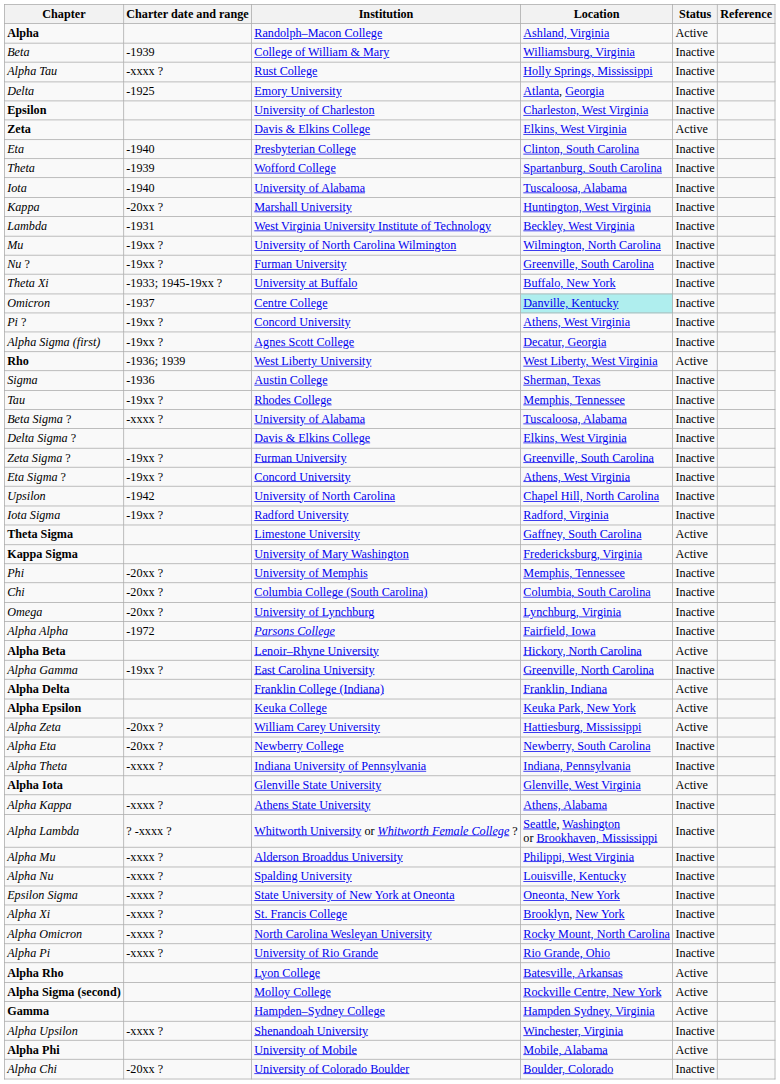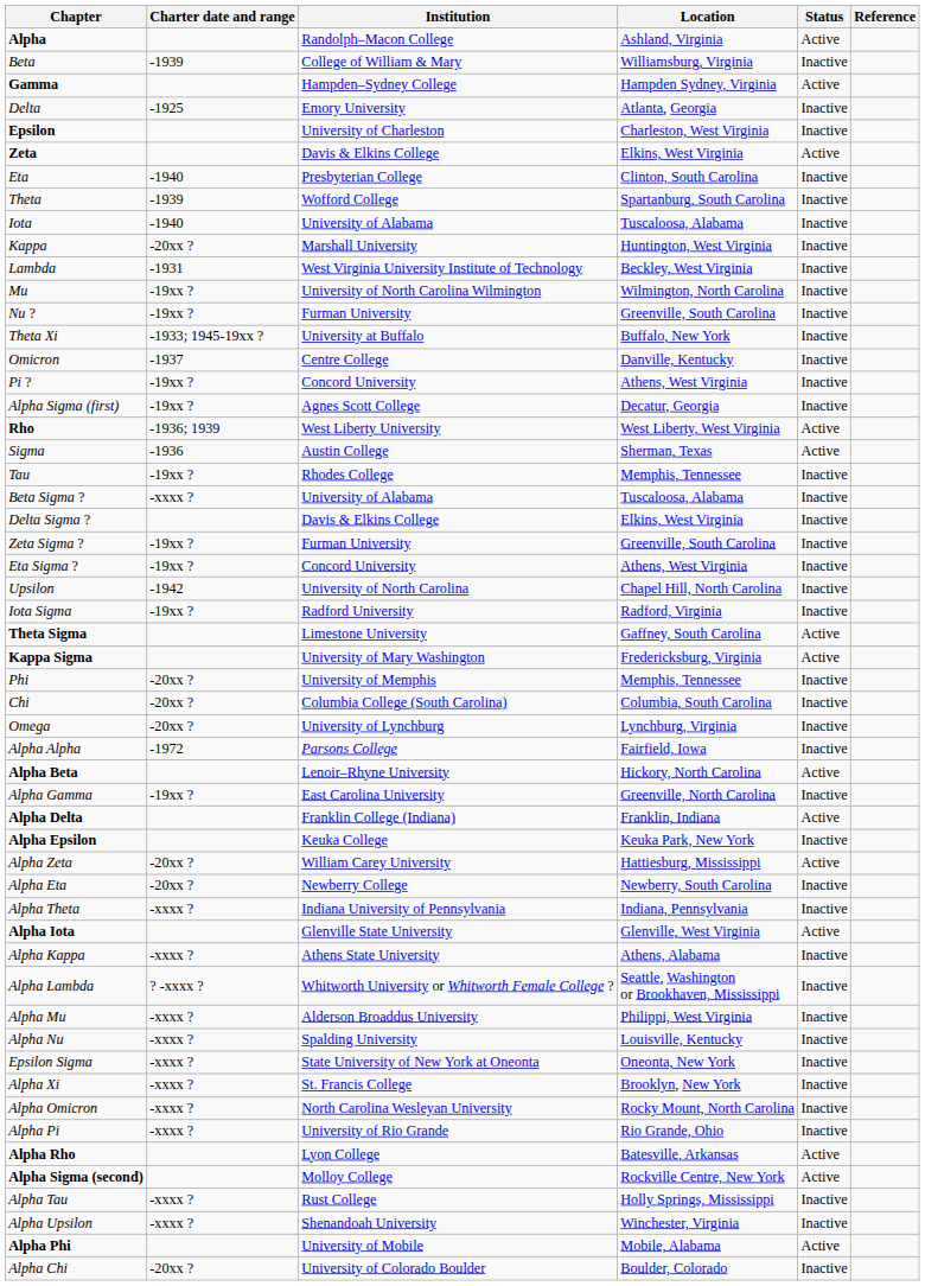 <table class="wikitable sortable">
 <tr>
 <th>Chapter</th>
 <th>Charter date and range</th>
 <th>Institution</th>
 <th>Location</th>
 <th>Status</th>
 <th>Reference</th>
 </tr>
 <tr>
 <td><strong>Alpha</strong></td>
 <td></td>
 <td><a href='#'>Randolph–Macon College</a></td>
 <td><a href='#'>Ashland, Virginia</a></td>
 <td>Active</td>
 <td></td>
 </tr>
 <tr>
 <td><em>Beta</em></td>
 <td>-1939</td>
 <td><a href='#'>College of William & Mary</a></td>
 <td><a href='#'>Williamsburg, Virginia</a></td>
 <td>Inactive</td>
 <td></td>
 </tr>
 <tr>
-<td><em>Alpha Tau</em></td>
-<td>-xxxx ?</td>
-<td><a href='#'>Rust College</a></td>
-<td><a href='#'>Holly Springs, Mississippi</a></td>
-<td>Inactive</td>
+<td><strong>Gamma</strong></td>
+<td></td>
+<td><a href='#'>Hampden–Sydney College</a></td>
+<td><a href='#'>Hampden Sydney, Virginia</a></td>
+<td>Active</td>
 <td></td>
 </tr>
 <tr>
 <td><em>Delta</em></td>
 <td>-1925</td>
 <td><a href='#'>Emory University</a></td>
 <td><a href='#'>Atlanta</a>, <a href='#'>Georgia</a></td>
 <td>Inactive</td>
 <td></td>
 </tr>
 <tr>
 <td><strong>Epsilon</strong></td>
 <td></td>
 <td><a href='#'>University of Charleston</a></td>
 <td><a href='#'>Charleston, West Virginia</a></td>
 <td>Inactive</td>
 <td></td>
 </tr>
 <tr>
 <td><strong>Zeta</strong></td>
 <td></td>
 <td><a href='#'>Davis & Elkins College</a></td>
 <td><a href='#'>Elkins, West Virginia</a></td>
 <td>Active</td>
 <td></td>
 </tr>
 <tr>
 <td><em>Eta</em></td>
 <td>-1940</td>
 <td><a href='#'>Presbyterian College</a></td>
 <td><a href='#'>Clinton, South Carolina</a></td>
 <td>Inactive</td>
 <td></td>
 </tr>
 <tr>
 <td><em>Theta</em></td>
 <td>-1939</td>
 <td><a href='#'>Wofford College</a></td>
 <td><a href='#'>Spartanburg, South Carolina</a></td>
 <td>Inactive</td>
 <td></td>
 </tr>
 <tr>
 <td><em>Iota</em></td>
 <td>-1940</td>
 <td><a href='#'>University of Alabama</a></td>
 <td><a href='#'>Tuscaloosa, Alabama</a></td>
 <td>Inactive</td>
 <td></td>
 </tr>
 <tr>
 <td><em>Kappa</em></td>
 <td>-20xx ?</td>
 <td><a href='#'>Marshall University</a></td>
 <td><a href='#'>Huntington, West Virginia</a></td>
 <td>Inactive</td>
 <td></td>
 </tr>
 <tr>
 <td><em>Lambda</em></td>
 <td>-1931</td>
 <td><a href='#'>West Virginia University Institute of Technology</a></td>
 <td><a href='#'>Beckley, West Virginia</a></td>
 <td>Inactive</td>
 <td></td>
 </tr>
 <tr>
 <td><em>Mu</em></td>
 <td>-19xx ?</td>
 <td><a href='#'>University of North Carolina Wilmington</a></td>
 <td><a href='#'>Wilmington, North Carolina</a></td>
 <td>Inactive</td>
 <td></td>
 </tr>
 <tr>
 <td><em>Nu</em> ? </td>
 <td>-19xx ?</td>
 <td><a href='#'>Furman University</a></td>
 <td><a href='#'>Greenville, South Carolina</a></td>
 <td>Inactive</td>
 <td></td>
 </tr>
 <tr>
 <td><em>Theta Xi</em></td>
 <td>-1933; 1945-19xx ?</td>
 <td><a href='#'>University at Buffalo</a></td>
 <td><a href='#'>Buffalo, New York</a></td>
 <td>Inactive</td>
 <td></td>
 </tr>
 <tr>
 <td><em>Omicron</em></td>
 <td>-1937</td>
 <td><a href='#'>Centre College</a></td>
-<td style="background: paleturquoise;"><a href='#'>Danville, Kentucky</a></td>
+<td><a href='#'>Danville, Kentucky</a></td>
 <td>Inactive</td>
 <td></td>
 </tr>
 <tr>
 <td><em>Pi</em> ? </td>
 <td>-19xx ?</td>
 <td><a href='#'>Concord University</a></td>
 <td><a href='#'>Athens, West Virginia</a></td>
 <td>Inactive</td>
 <td></td>
 </tr>
 <tr>
 <td><em>Alpha Sigma (first)</em></td>
 <td>-19xx ?</td>
 <td><a href='#'>Agnes Scott College</a></td>
 <td><a href='#'>Decatur, Georgia</a></td>
 <td>Inactive</td>
 <td></td>
 </tr>
 <tr>
 <td><strong>Rho</strong></td>
 <td>-1936; 1939</td>
 <td><a href='#'>West Liberty University</a></td>
 <td><a href='#'>West Liberty, West Virginia</a></td>
 <td>Active</td>
 <td></td>
 </tr>
 <tr>
 <td><em>Sigma</em></td>
 <td>-1936</td>
 <td><a href='#'>Austin College</a></td>
 <td><a href='#'>Sherman, Texas</a></td>
-<td>Inactive</td>
+<td>Active</td>
 <td></td>
 </tr>
 <tr>
 <td><em>Tau</em></td>
 <td>-19xx ?</td>
 <td><a href='#'>Rhodes College</a></td>
 <td><a href='#'>Memphis, Tennessee</a></td>
 <td>Inactive</td>
 <td></td>
 </tr>
 <tr>
 <td><em>Beta Sigma</em> ? </td>
 <td>-xxxx ?</td>
 <td><a href='#'>University of Alabama</a></td>
 <td><a href='#'>Tuscaloosa, Alabama</a></td>
 <td>Inactive</td>
 <td></td>
 </tr>
 <tr>
 <td><em>Delta Sigma</em> ? </td>
 <td></td>
 <td><a href='#'>Davis & Elkins College</a></td>
 <td><a href='#'>Elkins, West Virginia</a></td>
 <td>Inactive</td>
 <td></td>
 </tr>
 <tr>
 <td><em>Zeta Sigma</em> ? </td>
 <td>-19xx ?</td>
 <td><a href='#'>Furman University</a></td>
 <td><a href='#'>Greenville, South Carolina</a></td>
 <td>Inactive</td>
 <td></td>
 </tr>
 <tr>
 <td><em>Eta Sigma</em> ? </td>
 <td>-19xx ?</td>
 <td><a href='#'>Concord University</a></td>
 <td><a href='#'>Athens, West Virginia</a></td>
 <td>Inactive</td>
 <td></td>
 </tr>
 <tr>
 <td><em>Upsilon</em></td>
 <td>-1942</td>
 <td><a href='#'>University of North Carolina</a></td>
 <td><a href='#'>Chapel Hill, North Carolina</a></td>
 <td>Inactive</td>
 <td></td>
 </tr>
 <tr>
 <td><em>Iota Sigma</em></td>
 <td>-19xx ?</td>
 <td><a href='#'>Radford University</a></td>
 <td><a href='#'>Radford, Virginia</a></td>
 <td>Inactive</td>
 <td></td>
 </tr>
 <tr>
 <td><strong>Theta Sigma</strong></td>
 <td></td>
 <td><a href='#'>Limestone University</a></td>
 <td><a href='#'>Gaffney, South Carolina</a></td>
 <td>Active</td>
 <td></td>
 </tr>
 <tr>
 <td><strong>Kappa Sigma</strong></td>
 <td></td>
 <td><a href='#'>University of Mary Washington</a></td>
 <td><a href='#'>Fredericksburg, Virginia</a></td>
 <td>Active</td>
 <td></td>
 </tr>
 <tr>
 <td><em>Phi</em></td>
 <td>-20xx ?</td>
 <td><a href='#'>University of Memphis</a></td>
 <td><a href='#'>Memphis, Tennessee</a></td>
 <td>Inactive</td>
 <td></td>
 </tr>
 <tr>
 <td><em>Chi</em></td>
 <td>-20xx ?</td>
 <td><a href='#'>Columbia College (South Carolina)</a></td>
 <td><a href='#'>Columbia, South Carolina</a></td>
 <td>Inactive</td>
 <td></td>
 </tr>
 <tr>
 <td><em>Omega</em></td>
 <td>-20xx ?</td>
 <td><a href='#'>University of Lynchburg</a></td>
 <td><a href='#'>Lynchburg, Virginia</a></td>
 <td>Inactive</td>
 <td></td>
 </tr>
 <tr>
 <td><em>Alpha Alpha</em></td>
 <td>-1972</td>
 <td><em><a href='#'>Parsons College</a></em></td>
 <td><a href='#'>Fairfield, Iowa</a></td>
 <td>Inactive</td>
 <td></td>
 </tr>
 <tr>
 <td><strong>Alpha Beta</strong></td>
 <td></td>
 <td><a href='#'>Lenoir–Rhyne University</a></td>
 <td><a href='#'>Hickory, North Carolina</a></td>
 <td>Active</td>
 <td></td>
 </tr>
 <tr>
 <td><em>Alpha Gamma</em></td>
 <td>-19xx ?</td>
 <td><a href='#'>East Carolina University</a></td>
 <td><a href='#'>Greenville, North Carolina</a></td>
 <td>Inactive</td>
 <td></td>
 </tr>
 <tr>
 <td><strong>Alpha Delta</strong></td>
 <td></td>
 <td><a href='#'>Franklin College (Indiana)</a></td>
 <td><a href='#'>Franklin, Indiana</a></td>
 <td>Active</td>
 <td></td>
 </tr>
 <tr>
 <td><strong>Alpha Epsilon</strong></td>
 <td></td>
 <td><a href='#'>Keuka College</a></td>
 <td><a href='#'>Keuka Park, New York</a></td>
-<td>Active</td>
+<td>Inactive</td>
 <td></td>
 </tr>
 <tr>
 <td><em>Alpha Zeta</em></td>
 <td>-20xx ?</td>
 <td><a href='#'>William Carey University</a></td>
 <td><a href='#'>Hattiesburg, Mississippi</a></td>
 <td>Active</td>
 <td></td>
 </tr>
 <tr>
 <td><em>Alpha Eta</em></td>
 <td>-20xx ?</td>
 <td><a href='#'>Newberry College</a></td>
 <td><a href='#'>Newberry, South Carolina</a></td>
 <td>Inactive</td>
 <td></td>
 </tr>
 <tr>
 <td><em>Alpha Theta</em></td>
 <td>-xxxx ?</td>
 <td><a href='#'>Indiana University of Pennsylvania</a></td>
 <td><a href='#'>Indiana, Pennsylvania</a></td>
 <td>Inactive</td>
 <td></td>
 </tr>
 <tr>
 <td><strong>Alpha Iota</strong></td>
 <td></td>
 <td><a href='#'>Glenville State University</a></td>
 <td><a href='#'>Glenville, West Virginia</a></td>
 <td>Active</td>
 <td></td>
 </tr>
 <tr>
 <td><em>Alpha Kappa</em></td>
 <td>-xxxx ?</td>
 <td><a href='#'>Athens State University</a></td>
 <td><a href='#'>Athens, Alabama</a></td>
 <td>Inactive</td>
 <td></td>
 </tr>
 <tr>
 <td><em>Alpha Lambda</em></td>
 <td> ? -xxxx ? </td>
 <td><a href='#'>Whitworth University</a> or <em><a href='#'>Whitworth Female College</a></em> ? </td>
 <td><a href='#'>Seattle</a>, <a href='#'>Washington</a><br>or <a href='#'>Brookhaven, Mississippi</a></td>
 <td>Inactive</td>
 <td></td>
 </tr>
 <tr>
 <td><em>Alpha Mu</em></td>
 <td>-xxxx ?</td>
 <td><a href='#'>Alderson Broaddus University</a></td>
 <td><a href='#'>Philippi, West Virginia</a></td>
 <td>Inactive</td>
 <td></td>
 </tr>
 <tr>
 <td><em>Alpha Nu</em></td>
 <td>-xxxx ?</td>
 <td><a href='#'>Spalding University</a></td>
 <td><a href='#'>Louisville, Kentucky</a></td>
 <td>Inactive</td>
 <td></td>
 </tr>
 <tr>
 <td><em>Epsilon Sigma</em></td>
 <td>-xxxx ?</td>
 <td><a href='#'>State University of New York at Oneonta</a></td>
 <td><a href='#'>Oneonta, New York</a></td>
 <td>Inactive</td>
 <td></td>
 </tr>
 <tr>
 <td><em>Alpha Xi</em></td>
 <td>-xxxx ?</td>
 <td><a href='#'>St. Francis College</a></td>
 <td><a href='#'>Brooklyn</a>, <a href='#'>New York</a></td>
 <td>Inactive</td>
 <td></td>
 </tr>
 <tr>
 <td><em>Alpha Omicron</em></td>
 <td>-xxxx ?</td>
 <td><a href='#'>North Carolina Wesleyan University</a></td>
 <td><a href='#'>Rocky Mount, North Carolina</a></td>
 <td>Inactive</td>
 <td></td>
 </tr>
 <tr>
 <td><em>Alpha Pi</em></td>
 <td>-xxxx ?</td>
 <td><a href='#'>University of Rio Grande</a></td>
 <td><a href='#'>Rio Grande, Ohio</a></td>
 <td>Inactive</td>
 <td></td>
 </tr>
 <tr>
 <td><strong>Alpha Rho</strong></td>
 <td></td>
 <td><a href='#'>Lyon College</a></td>
 <td><a href='#'>Batesville, Arkansas</a></td>
 <td>Active</td>
 <td></td>
 </tr>
 <tr>
 <td><strong>Alpha Sigma (second)</strong></td>
 <td></td>
 <td><a href='#'>Molloy College</a></td>
 <td><a href='#'>Rockville Centre, New York</a></td>
 <td>Active</td>
 <td></td>
 </tr>
 <tr>
-<td><strong>Gamma</strong></td>
-<td></td>
-<td><a href='#'>Hampden–Sydney College</a></td>
-<td><a href='#'>Hampden Sydney, Virginia</a></td>
-<td>Active</td>
+<td><em>Alpha Tau</em></td>
+<td>-xxxx ?</td>
+<td><a href='#'>Rust College</a></td>
+<td><a href='#'>Holly Springs, Mississippi</a></td>
+<td>Inactive</td>
 <td></td>
 </tr>
 <tr>
 <td><em>Alpha Upsilon</em></td>
 <td>-xxxx ?</td>
 <td><a href='#'>Shenandoah University</a></td>
 <td><a href='#'>Winchester, Virginia</a></td>
 <td>Inactive</td>
 <td></td>
 </tr>
 <tr>
 <td><strong>Alpha Phi</strong></td>
 <td></td>
 <td><a href='#'>University of Mobile</a></td>
 <td><a href='#'>Mobile, Alabama</a></td>
 <td>Active</td>
 <td></td>
 </tr>
 <tr>
 <td><em>Alpha Chi</em></td>
 <td>-20xx ?</td>
 <td><a href='#'>University of Colorado Boulder</a></td>
 <td><a href='#'>Boulder, Colorado</a></td>
 <td>Inactive</td>
 <td></td>
 </tr>
 </table>
